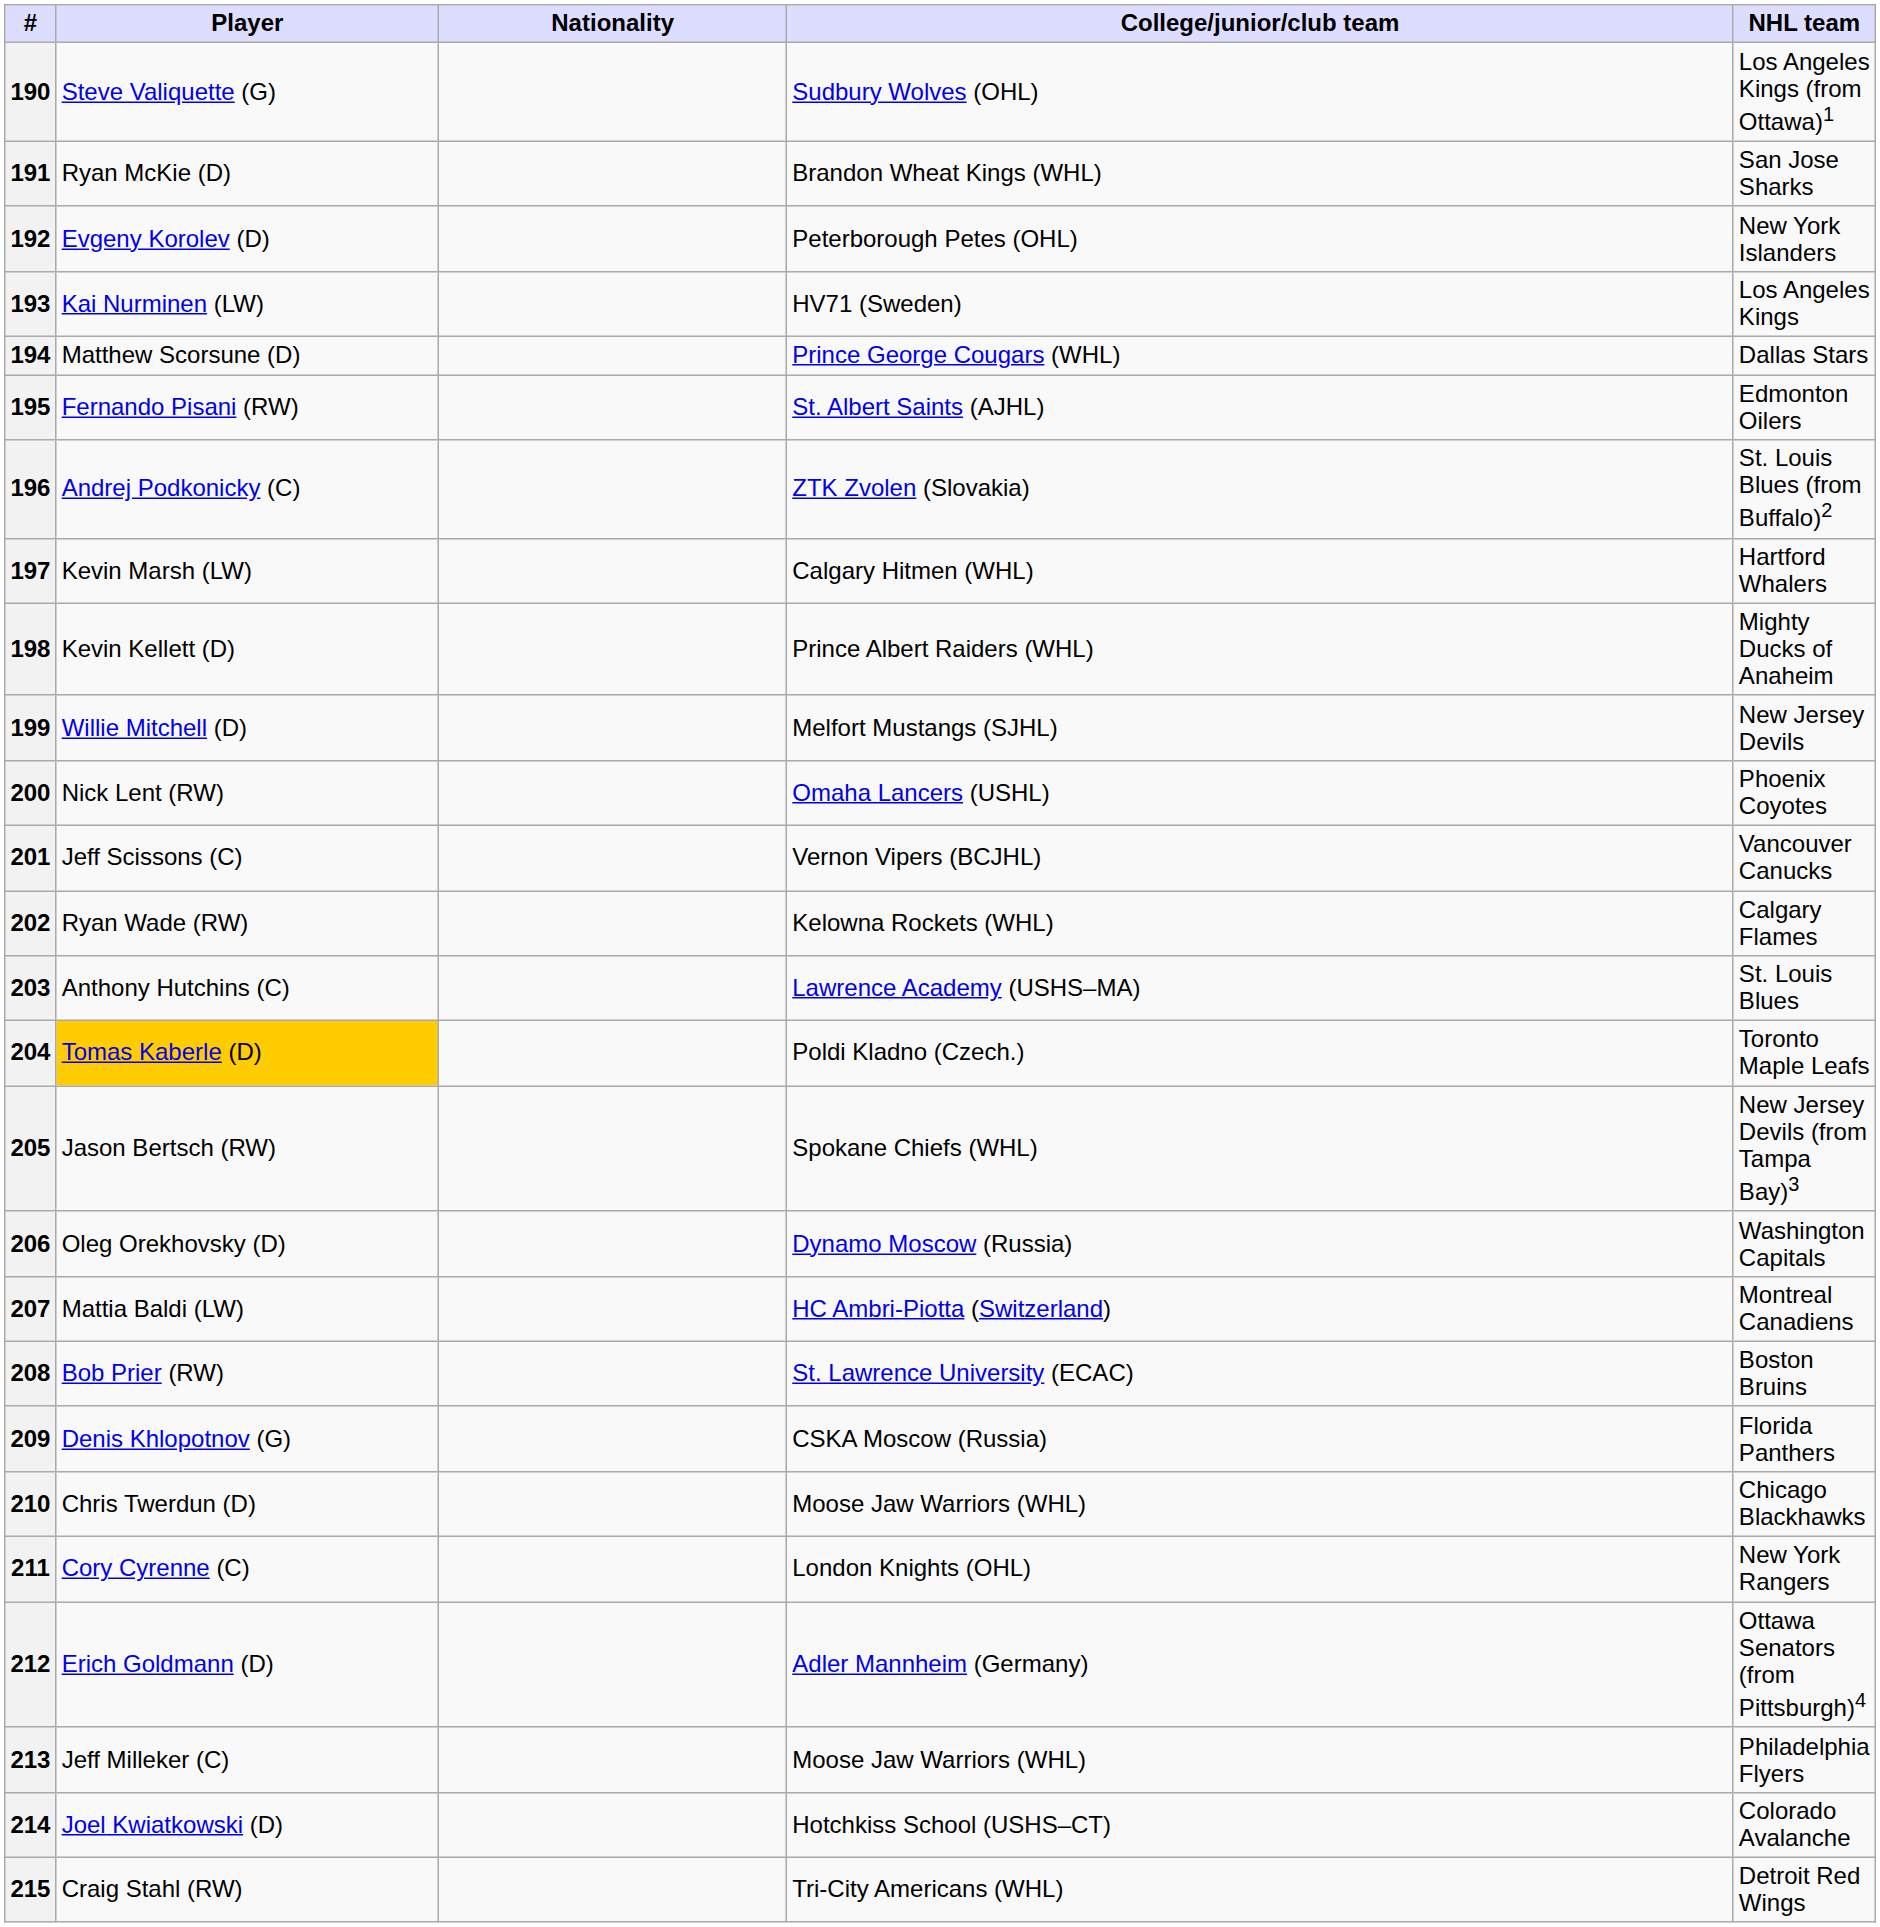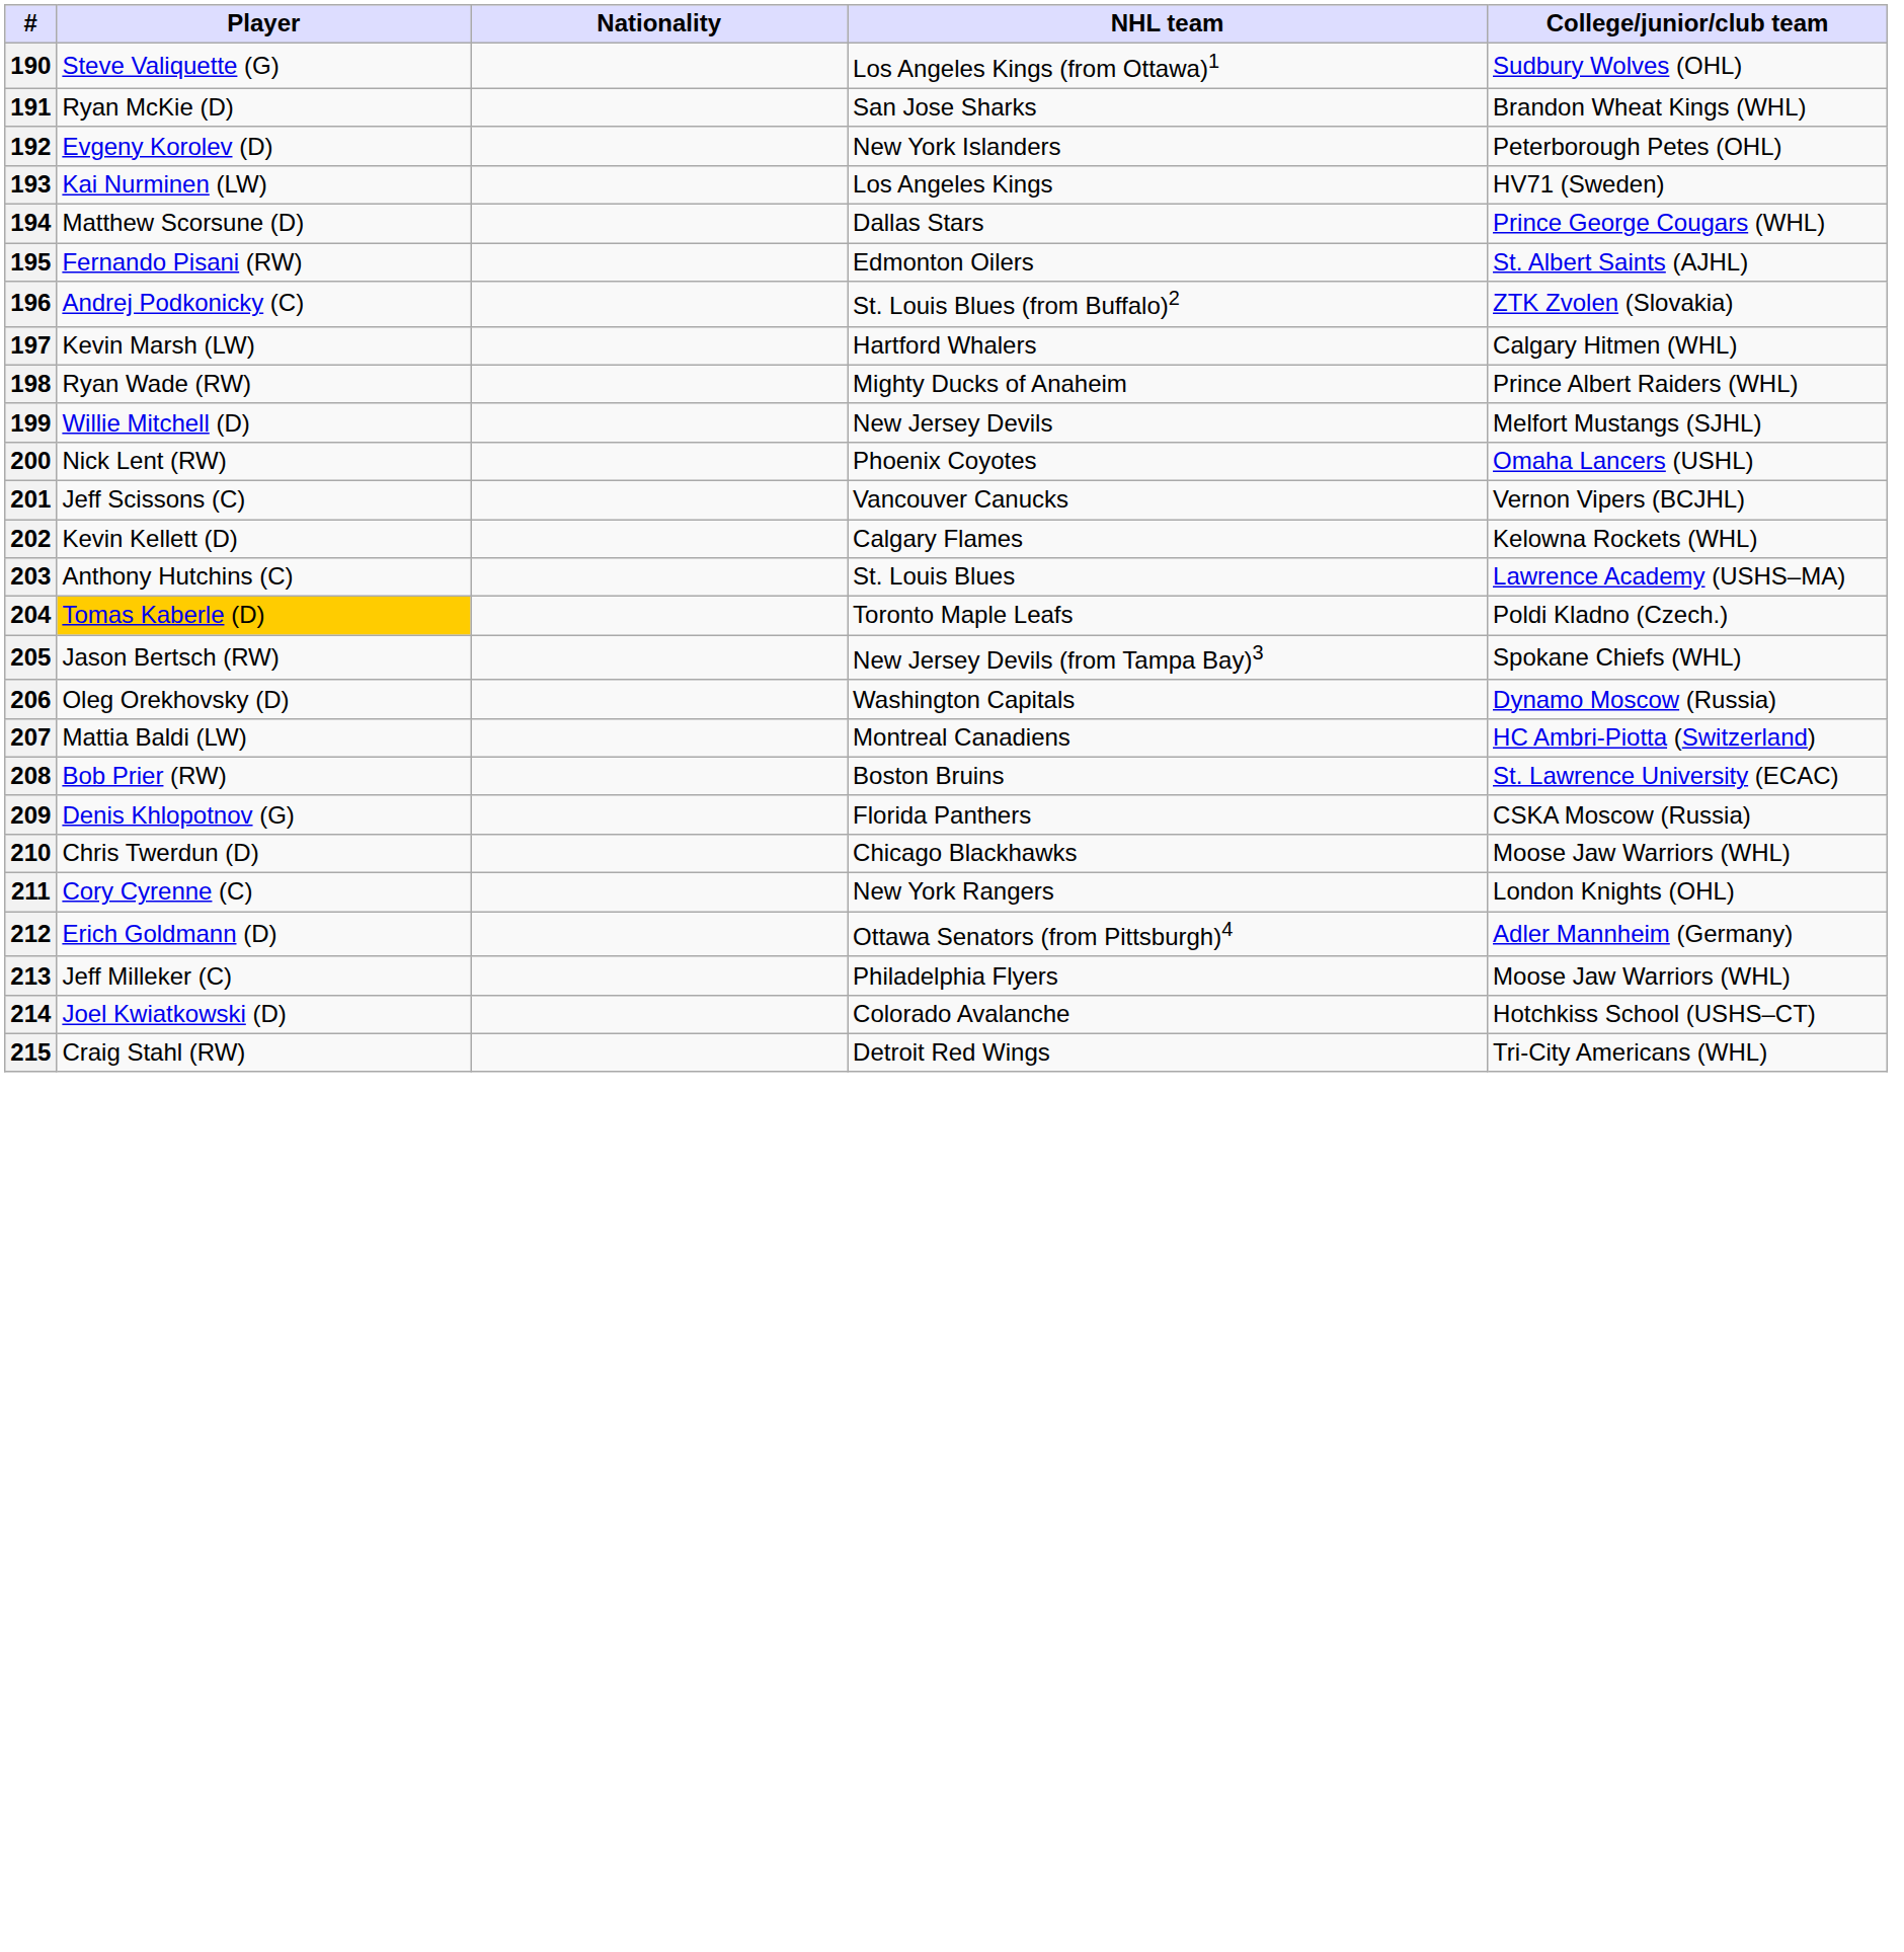 <table class="wikitable">
 <tr>
 <th style="background:#ddf; width:2.75%;">#</th>
 <th style="background:#ddf; width:22.0%;">Player</th>
 <th style="background:#ddf; width:20.0%;">Nationality</th>
+<th style="background:#ddf; width:34.0%;">NHL team</th>
 <th style="background:#ddf; width:100.0%;">College/junior/club team</th>
-<th style="background:#ddf; width:34.0%;">NHL team</th>
 </tr>
 <tr>
 <th>190</th>
 <td><a href='#'>Steve Valiquette</a> (G)</td>
 <td></td>
+<td>Los Angeles Kings (from Ottawa)<sup>1</sup></td>
 <td><a href='#'>Sudbury Wolves</a> (OHL)</td>
-<td>Los Angeles Kings (from Ottawa)<sup>1</sup></td>
 </tr>
 <tr>
 <th>191</th>
 <td>Ryan McKie (D)</td>
 <td></td>
+<td>San Jose Sharks</td>
 <td>Brandon Wheat Kings (WHL)</td>
-<td>San Jose Sharks</td>
 </tr>
 <tr>
 <th>192</th>
 <td><a href='#'>Evgeny Korolev</a> (D)</td>
 <td></td>
+<td>New York Islanders</td>
 <td>Peterborough Petes (OHL)</td>
-<td>New York Islanders</td>
 </tr>
 <tr>
 <th>193</th>
 <td><a href='#'>Kai Nurminen</a> (LW)</td>
 <td></td>
+<td>Los Angeles Kings</td>
 <td>HV71 (Sweden)</td>
-<td>Los Angeles Kings</td>
 </tr>
 <tr>
 <th>194</th>
 <td>Matthew Scorsune (D)</td>
 <td></td>
+<td>Dallas Stars</td>
 <td><a href='#'>Prince George Cougars</a> (WHL)</td>
-<td>Dallas Stars</td>
 </tr>
 <tr>
 <th>195</th>
 <td><a href='#'>Fernando Pisani</a> (RW)</td>
 <td></td>
+<td>Edmonton Oilers</td>
 <td><a href='#'>St. Albert Saints</a> (AJHL)</td>
-<td>Edmonton Oilers</td>
 </tr>
 <tr>
 <th>196</th>
 <td><a href='#'>Andrej Podkonicky</a> (C)</td>
 <td></td>
+<td>St. Louis Blues (from Buffalo)<sup>2</sup></td>
 <td><a href='#'>ZTK Zvolen</a> (Slovakia)</td>
-<td>St. Louis Blues (from Buffalo)<sup>2</sup></td>
 </tr>
 <tr>
 <th>197</th>
 <td>Kevin Marsh (LW)</td>
 <td></td>
+<td>Hartford Whalers</td>
 <td>Calgary Hitmen (WHL)</td>
-<td>Hartford Whalers</td>
 </tr>
 <tr>
 <th>198</th>
-<td>Kevin Kellett (D)</td>
+<td>Ryan Wade (RW)</td>
 <td></td>
+<td>Mighty Ducks of Anaheim</td>
 <td>Prince Albert Raiders (WHL)</td>
-<td>Mighty Ducks of Anaheim</td>
 </tr>
 <tr>
 <th>199</th>
 <td><a href='#'>Willie Mitchell</a> (D)</td>
 <td></td>
+<td>New Jersey Devils</td>
 <td>Melfort Mustangs (SJHL)</td>
-<td>New Jersey Devils</td>
 </tr>
 <tr>
 <th>200</th>
 <td>Nick Lent (RW)</td>
 <td></td>
+<td>Phoenix Coyotes</td>
 <td><a href='#'>Omaha Lancers</a> (USHL)</td>
-<td>Phoenix Coyotes</td>
 </tr>
 <tr>
 <th>201</th>
 <td>Jeff Scissons (C)</td>
 <td></td>
+<td>Vancouver Canucks</td>
 <td>Vernon Vipers (BCJHL)</td>
-<td>Vancouver Canucks</td>
 </tr>
 <tr>
 <th>202</th>
-<td>Ryan Wade (RW)</td>
+<td>Kevin Kellett (D)</td>
 <td></td>
+<td>Calgary Flames</td>
 <td>Kelowna Rockets (WHL)</td>
-<td>Calgary Flames</td>
 </tr>
 <tr>
 <th>203</th>
 <td>Anthony Hutchins (C)</td>
 <td></td>
+<td>St. Louis Blues</td>
 <td><a href='#'>Lawrence Academy</a> (USHS–MA)</td>
-<td>St. Louis Blues</td>
 </tr>
 <tr>
 <th>204</th>
 <td bgcolor="#FFCC00"><a href='#'>Tomas Kaberle</a> (D)</td>
 <td></td>
+<td>Toronto Maple Leafs</td>
 <td>Poldi Kladno (Czech.)</td>
-<td>Toronto Maple Leafs</td>
 </tr>
 <tr>
 <th>205</th>
 <td>Jason Bertsch (RW)</td>
 <td></td>
+<td>New Jersey Devils (from Tampa Bay)<sup>3</sup></td>
 <td>Spokane Chiefs (WHL)</td>
-<td>New Jersey Devils (from Tampa Bay)<sup>3</sup></td>
 </tr>
 <tr>
 <th>206</th>
 <td>Oleg Orekhovsky (D)</td>
 <td></td>
+<td>Washington Capitals</td>
 <td><a href='#'>Dynamo Moscow</a> (Russia)</td>
-<td>Washington Capitals</td>
 </tr>
 <tr>
 <th>207</th>
 <td>Mattia Baldi (LW)</td>
 <td></td>
+<td>Montreal Canadiens</td>
 <td><a href='#'>HC Ambri-Piotta</a> (<a href='#'>Switzerland</a>)</td>
-<td>Montreal Canadiens</td>
 </tr>
 <tr>
 <th>208</th>
 <td><a href='#'>Bob Prier</a> (RW)</td>
 <td></td>
+<td>Boston Bruins</td>
 <td><a href='#'>St. Lawrence University</a> (ECAC)</td>
-<td>Boston Bruins</td>
 </tr>
 <tr>
 <th>209</th>
 <td><a href='#'>Denis Khlopotnov</a> (G)</td>
 <td></td>
+<td>Florida Panthers</td>
 <td>CSKA Moscow (Russia)</td>
-<td>Florida Panthers</td>
 </tr>
 <tr>
 <th>210</th>
 <td>Chris Twerdun (D)</td>
 <td></td>
+<td>Chicago Blackhawks</td>
 <td>Moose Jaw Warriors (WHL)</td>
-<td>Chicago Blackhawks</td>
 </tr>
 <tr>
 <th>211</th>
 <td><a href='#'>Cory Cyrenne</a> (C)</td>
 <td></td>
+<td>New York Rangers</td>
 <td>London Knights (OHL)</td>
-<td>New York Rangers</td>
 </tr>
 <tr>
 <th>212</th>
 <td><a href='#'>Erich Goldmann</a> (D)</td>
 <td></td>
+<td>Ottawa Senators (from Pittsburgh)<sup>4</sup></td>
 <td><a href='#'>Adler Mannheim</a> (Germany)</td>
-<td>Ottawa Senators (from Pittsburgh)<sup>4</sup></td>
 </tr>
 <tr>
 <th>213</th>
 <td>Jeff Milleker (C)</td>
 <td></td>
+<td>Philadelphia Flyers</td>
 <td>Moose Jaw Warriors (WHL)</td>
-<td>Philadelphia Flyers</td>
 </tr>
 <tr>
 <th>214</th>
 <td><a href='#'>Joel Kwiatkowski</a> (D)</td>
 <td></td>
+<td>Colorado Avalanche</td>
 <td>Hotchkiss School (USHS–CT)</td>
-<td>Colorado Avalanche</td>
 </tr>
 <tr>
 <th>215</th>
 <td>Craig Stahl (RW)</td>
 <td></td>
+<td>Detroit Red Wings</td>
 <td>Tri-City Americans (WHL)</td>
-<td>Detroit Red Wings</td>
 </tr>
 </table>
